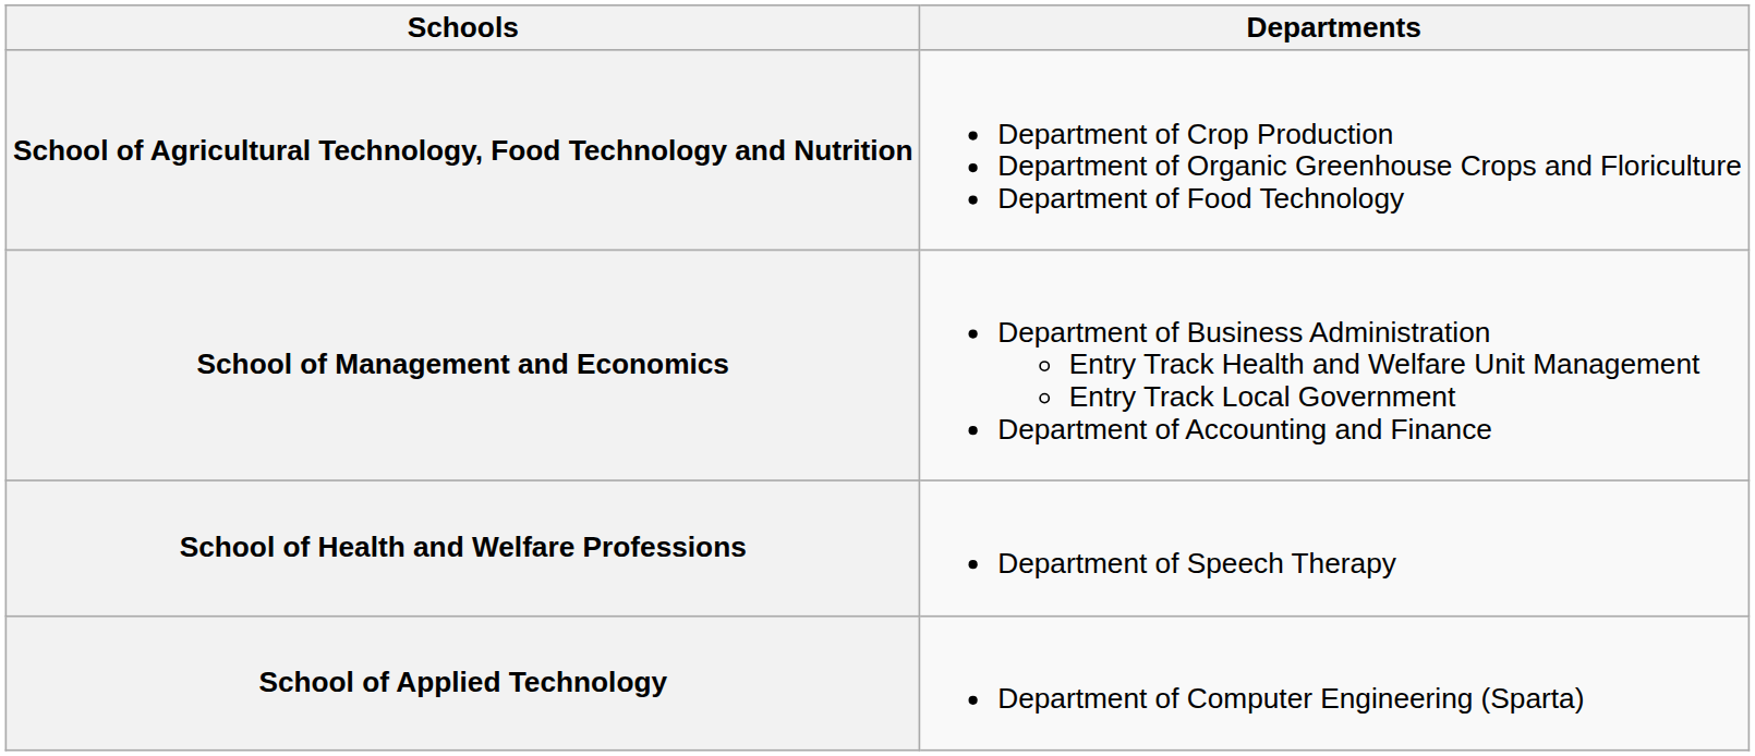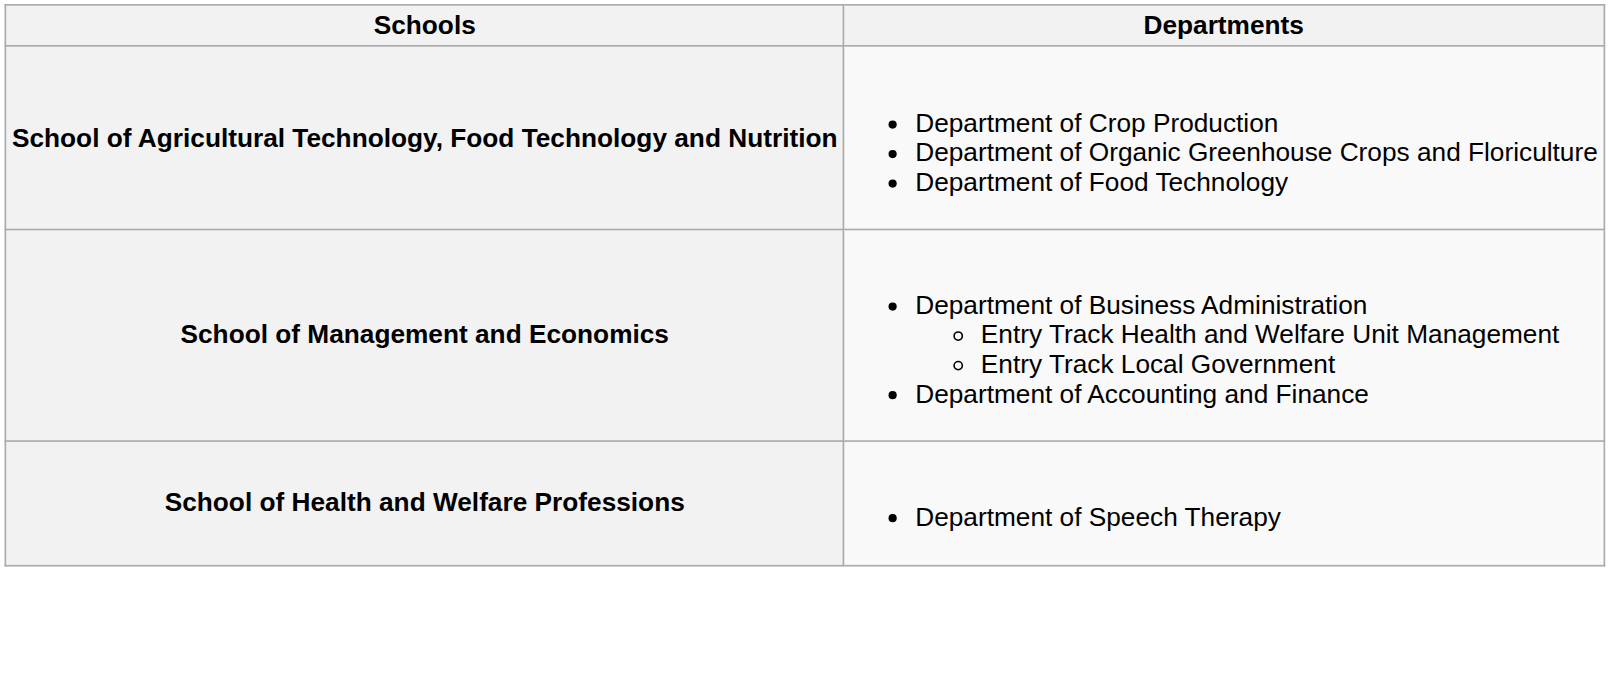 <table class="wikitable" style="margin:1em auto;">
 <tr>
 <th>Schools</th>
 <th>Departments</th>
 </tr>
 <tr>
 <th>School of Agricultural Technology, Food Technology and Nutrition</th>
 <td><br><ul><li>Department of Crop Production </li><li>Department of Organic Greenhouse Crops and Floriculture </li><li>Department of Food Technology </li></ul></td>
 </tr>
 <tr>
 <th>School of Management and Economics</th>
 <td><br><ul><li>Department of Business Administration<ul><li>Entry Track Health and Welfare Unit Management </li><li>Entry Track Local Government </li></ul></li><li>Department of Accounting and Finance </li></ul></td>
 </tr>
 <tr>
 <th>School of Health and Welfare Professions</th>
 <td><br><ul><li>Department of Speech Therapy</li></ul></td>
 </tr>
-<tr>
-<th>School of Applied Technology</th>
-<td><br><ul><li>Department of Computer Engineering (Sparta) </li></ul></td>
-</tr>
 </table>
